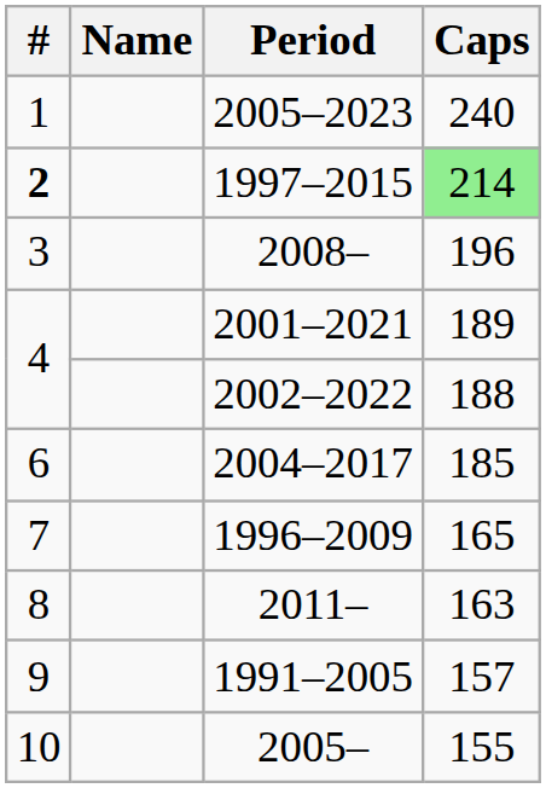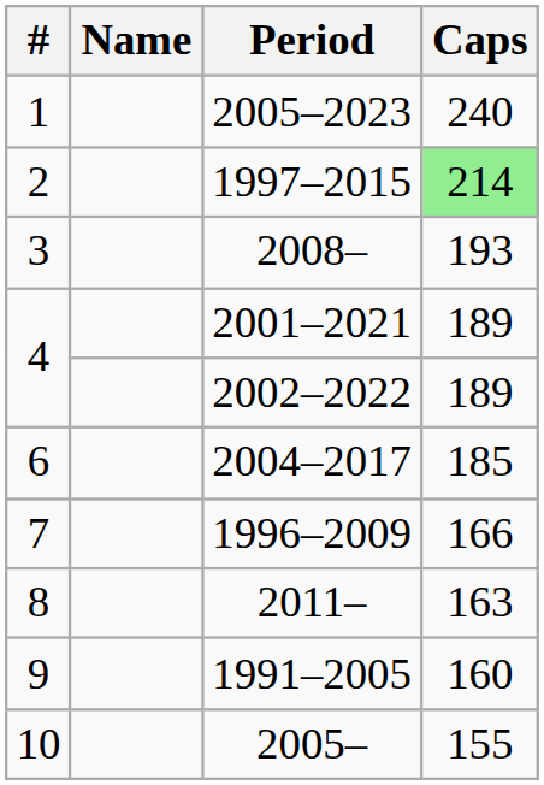 <table class="wikitable sortable" style="text-align:center;">
 <tr>
 <th>#</th>
 <th>Name</th>
 <th>Period</th>
 <th>Caps</th>
 </tr>
 <tr>
 <td>1</td>
 <td align="left"></td>
 <td>2005–2023</td>
 <td>240</td>
 </tr>
 <tr>
-<td><strong>2</strong></td>
+<td>2</td>
 <td align="left"></td>
 <td>1997–2015</td>
 <td style="background: lightgreen;">214</td>
 </tr>
 <tr>
 <td>3</td>
 <td align="left"><strong></strong></td>
 <td>2008–</td>
-<td>196</td>
+<td>193</td>
 </tr>
 <tr>
 <td rowspan=2>4</td>
 <td align="left"></td>
 <td>2001–2021</td>
 <td>189</td>
 </tr>
 <tr>
 <td align="left"></td>
 <td>2002–2022</td>
-<td>188</td>
+<td>189</td>
 </tr>
 <tr>
 <td>6</td>
 <td align="left"></td>
 <td>2004–2017</td>
 <td>185</td>
 </tr>
 <tr>
 <td>7</td>
 <td align="left"></td>
 <td>1996–2009</td>
-<td>165</td>
+<td>166</td>
 </tr>
 <tr>
 <td>8</td>
 <td align="left"><strong></strong></td>
 <td>2011–</td>
 <td>163</td>
 </tr>
 <tr>
 <td>9</td>
 <td align="left"></td>
 <td>1991–2005</td>
-<td>157</td>
+<td>160</td>
 </tr>
 <tr>
 <td>10</td>
 <td align="left"><strong></strong></td>
 <td>2005–</td>
 <td>155</td>
 </tr>
 </table>
